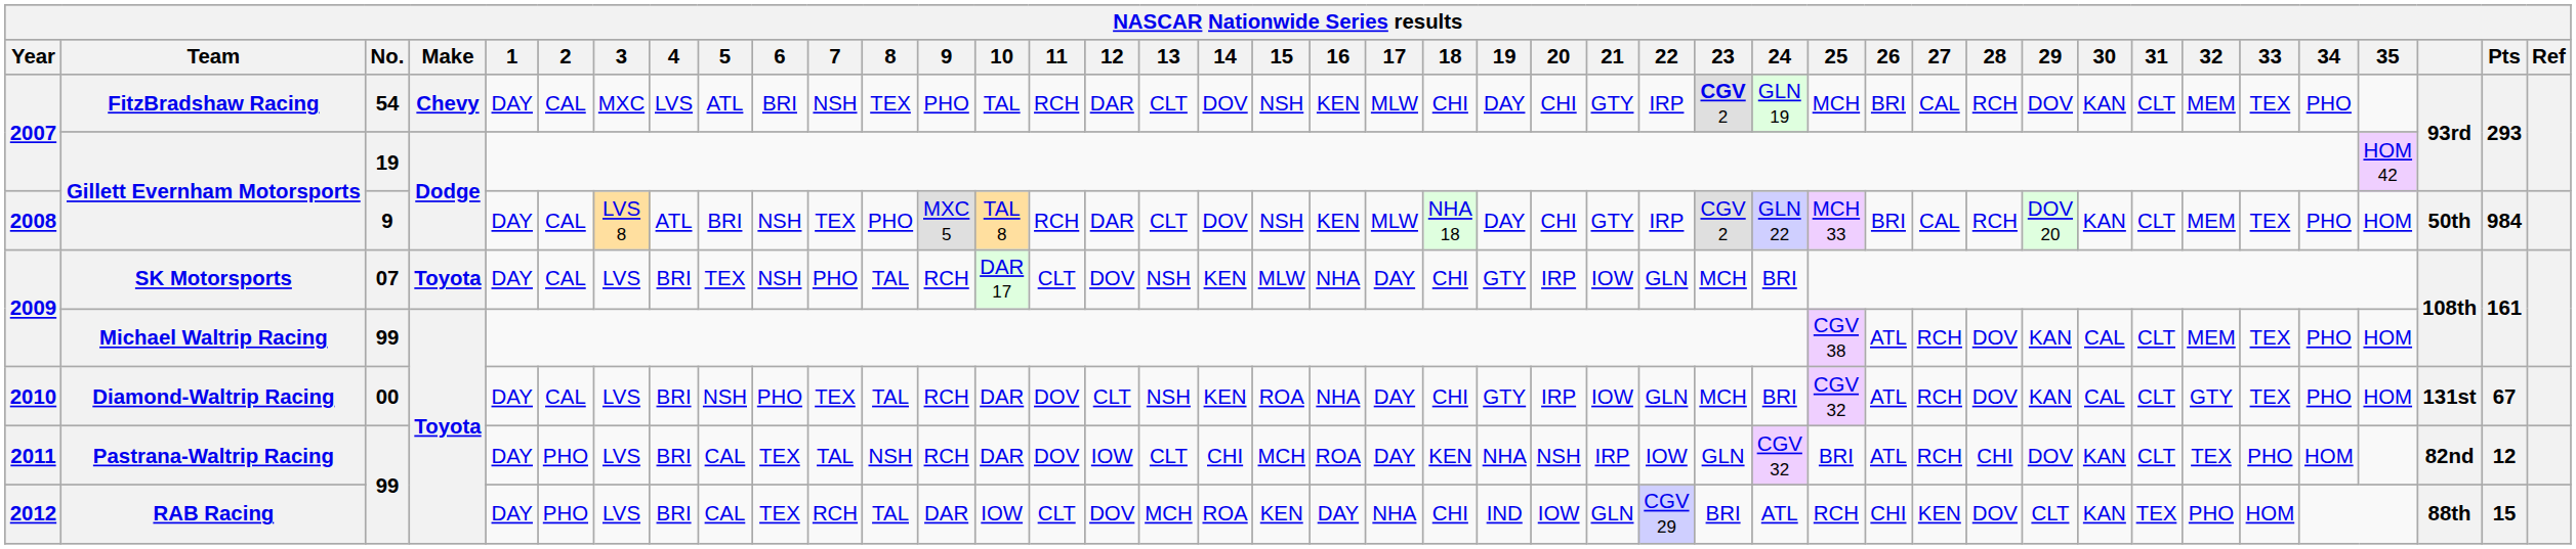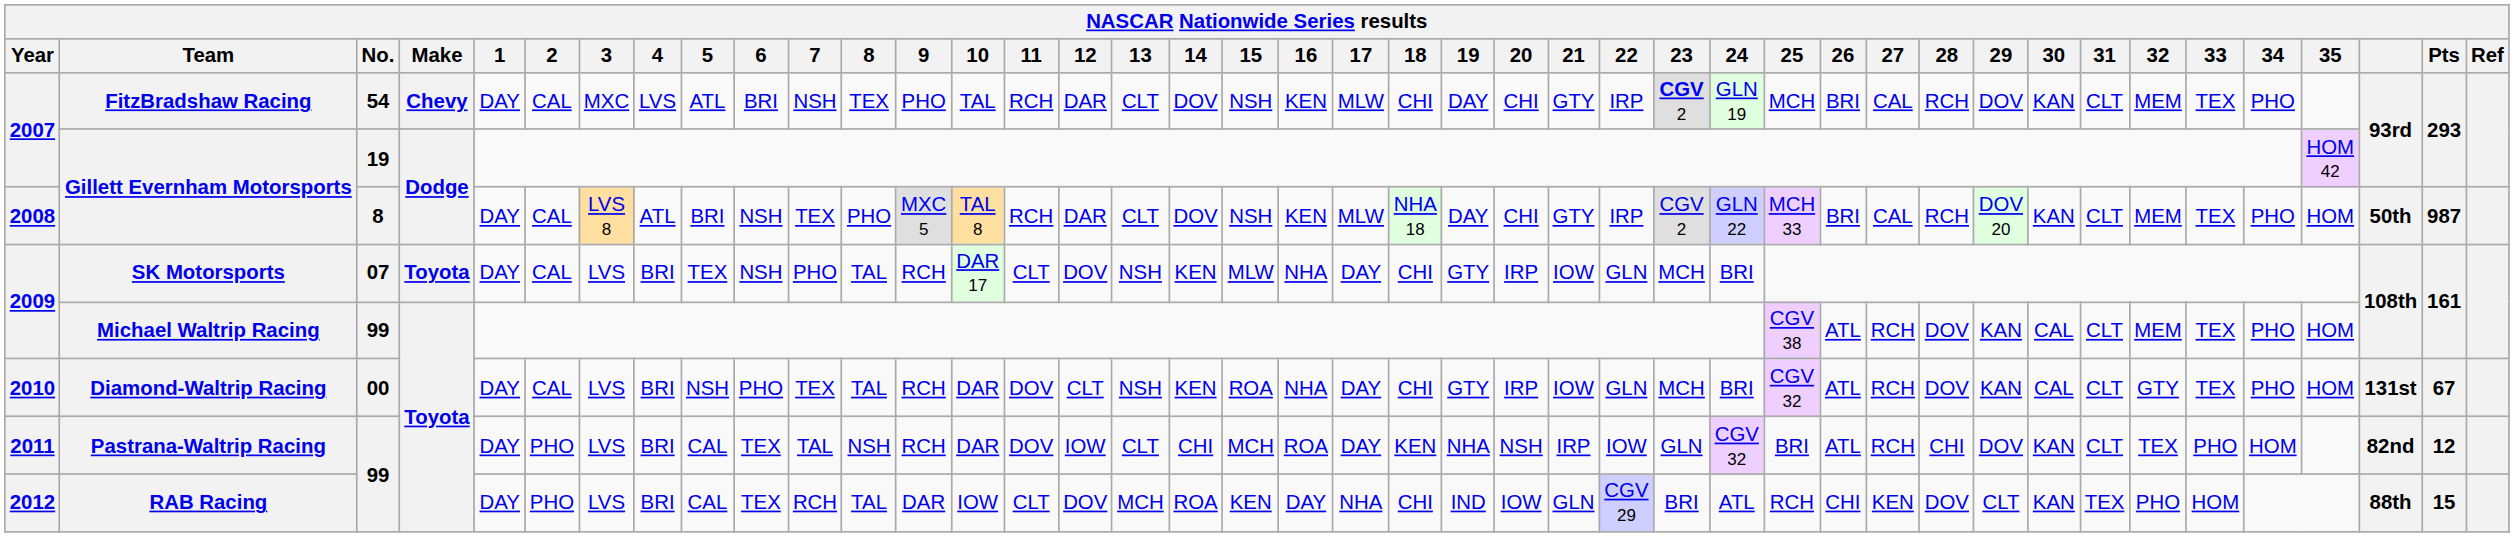 <table class="wikitable" style="text-align:center; font-size:75%">
 <tr>
 <th colspan=42><a href='#'>NASCAR</a> <a href='#'>Nationwide Series</a> results</th>
 </tr>
 <tr>
 <th>Year</th>
 <th>Team</th>
 <th>No.</th>
 <th>Make</th>
 <th>1</th>
 <th>2</th>
 <th>3</th>
 <th>4</th>
 <th>5</th>
 <th>6</th>
 <th>7</th>
 <th>8</th>
 <th>9</th>
 <th>10</th>
 <th>11</th>
 <th>12</th>
 <th>13</th>
 <th>14</th>
 <th>15</th>
 <th>16</th>
 <th>17</th>
 <th>18</th>
 <th>19</th>
 <th>20</th>
 <th>21</th>
 <th>22</th>
 <th>23</th>
 <th>24</th>
 <th>25</th>
 <th>26</th>
 <th>27</th>
 <th>28</th>
 <th>29</th>
 <th>30</th>
 <th>31</th>
 <th>32</th>
 <th>33</th>
 <th>34</th>
 <th>35</th>
 <th></th>
 <th>Pts</th>
 <th>Ref</th>
 </tr>
 <tr>
 <th rowspan=2><a href='#'>2007</a></th>
 <th><a href='#'>FitzBradshaw Racing</a></th>
 <th>54</th>
 <th><a href='#'>Chevy</a></th>
 <td><a href='#'>DAY</a></td>
 <td><a href='#'>CAL</a></td>
 <td><a href='#'>MXC</a></td>
 <td><a href='#'>LVS</a></td>
 <td><a href='#'>ATL</a></td>
 <td><a href='#'>BRI</a></td>
 <td><a href='#'>NSH</a></td>
 <td><a href='#'>TEX</a></td>
 <td><a href='#'>PHO</a></td>
 <td><a href='#'>TAL</a></td>
 <td><a href='#'>RCH</a></td>
 <td><a href='#'>DAR</a></td>
 <td><a href='#'>CLT</a></td>
 <td><a href='#'>DOV</a></td>
 <td><a href='#'>NSH</a></td>
 <td><a href='#'>KEN</a></td>
 <td><a href='#'>MLW</a></td>
 <td><a href='#'>CHI</a></td>
 <td><a href='#'>DAY</a></td>
 <td><a href='#'>CHI</a></td>
 <td><a href='#'>GTY</a></td>
 <td><a href='#'>IRP</a></td>
 <td style="background:#DFDFDF;"><strong><a href='#'>CGV</a></strong><br><small>2</small></td>
 <td style="background:#DFFFDF;"><a href='#'>GLN</a><br><small>19</small></td>
 <td><a href='#'>MCH</a></td>
 <td><a href='#'>BRI</a></td>
 <td><a href='#'>CAL</a></td>
 <td><a href='#'>RCH</a></td>
 <td><a href='#'>DOV</a></td>
 <td><a href='#'>KAN</a></td>
 <td><a href='#'>CLT</a></td>
 <td><a href='#'>MEM</a></td>
 <td><a href='#'>TEX</a></td>
 <td><a href='#'>PHO</a></td>
 <td></td>
 <th rowspan=2>93rd</th>
 <th rowspan=2>293</th>
 <th rowspan=2></th>
 </tr>
 <tr>
 <th rowspan=2><a href='#'>Gillett Evernham Motorsports</a></th>
 <th>19</th>
 <th rowspan=2><a href='#'>Dodge</a></th>
 <td colspan=34></td>
 <td style="background:#EFCFFF;"><a href='#'>HOM</a><br><small>42</small></td>
 </tr>
 <tr>
 <th><a href='#'>2008</a></th>
-<th>9</th>
+<th>8</th>
 <td><a href='#'>DAY</a></td>
 <td><a href='#'>CAL</a></td>
 <td style="background:#FFDF9F;"><a href='#'>LVS</a><br><small>8</small></td>
 <td><a href='#'>ATL</a></td>
 <td><a href='#'>BRI</a></td>
 <td><a href='#'>NSH</a></td>
 <td><a href='#'>TEX</a></td>
 <td><a href='#'>PHO</a></td>
 <td style="background:#DFDFDF;"><a href='#'>MXC</a><br><small>5</small></td>
 <td style="background:#FFDF9F;"><a href='#'>TAL</a><br><small>8</small></td>
 <td><a href='#'>RCH</a></td>
 <td><a href='#'>DAR</a></td>
 <td><a href='#'>CLT</a></td>
 <td><a href='#'>DOV</a></td>
 <td><a href='#'>NSH</a></td>
 <td><a href='#'>KEN</a></td>
 <td><a href='#'>MLW</a></td>
 <td style="background:#DFFFDF;"><a href='#'>NHA</a><br><small>18</small></td>
 <td><a href='#'>DAY</a></td>
 <td><a href='#'>CHI</a></td>
 <td><a href='#'>GTY</a></td>
 <td><a href='#'>IRP</a></td>
 <td style="background:#DFDFDF;"><a href='#'>CGV</a><br><small>2</small></td>
 <td style="background:#CFCFFF;"><a href='#'>GLN</a><br><small>22</small></td>
 <td style="background:#EFCFFF;"><a href='#'>MCH</a><br><small>33</small></td>
 <td><a href='#'>BRI</a></td>
 <td><a href='#'>CAL</a></td>
 <td><a href='#'>RCH</a></td>
 <td style="background:#DFFFDF;"><a href='#'>DOV</a><br><small>20</small></td>
 <td><a href='#'>KAN</a></td>
 <td><a href='#'>CLT</a></td>
 <td><a href='#'>MEM</a></td>
 <td><a href='#'>TEX</a></td>
 <td><a href='#'>PHO</a></td>
 <td><a href='#'>HOM</a></td>
 <th>50th</th>
-<th>984</th>
+<th>987</th>
 <th></th>
 </tr>
 <tr>
 <th rowspan=2><a href='#'>2009</a></th>
 <th><a href='#'>SK Motorsports</a></th>
 <th>07</th>
 <th><a href='#'>Toyota</a></th>
 <td><a href='#'>DAY</a></td>
 <td><a href='#'>CAL</a></td>
 <td><a href='#'>LVS</a></td>
 <td><a href='#'>BRI</a></td>
 <td><a href='#'>TEX</a></td>
 <td><a href='#'>NSH</a></td>
 <td><a href='#'>PHO</a></td>
 <td><a href='#'>TAL</a></td>
 <td><a href='#'>RCH</a></td>
 <td style="background:#DFFFDF;"><a href='#'>DAR</a><br><small>17</small></td>
 <td><a href='#'>CLT</a></td>
 <td><a href='#'>DOV</a></td>
 <td><a href='#'>NSH</a></td>
 <td><a href='#'>KEN</a></td>
 <td><a href='#'>MLW</a></td>
 <td><a href='#'>NHA</a></td>
 <td><a href='#'>DAY</a></td>
 <td><a href='#'>CHI</a></td>
 <td><a href='#'>GTY</a></td>
 <td><a href='#'>IRP</a></td>
 <td><a href='#'>IOW</a></td>
 <td><a href='#'>GLN</a></td>
 <td><a href='#'>MCH</a></td>
 <td><a href='#'>BRI</a></td>
 <td colspan=11></td>
 <th rowspan=2>108th</th>
 <th rowspan=2>161</th>
 <th rowspan=2></th>
 </tr>
 <tr>
 <th><a href='#'>Michael Waltrip Racing</a></th>
 <th>99</th>
 <th rowspan=4><a href='#'>Toyota</a></th>
 <td colspan=24></td>
 <td style="background:#EFCFFF;"><a href='#'>CGV</a><br><small>38</small></td>
 <td><a href='#'>ATL</a></td>
 <td><a href='#'>RCH</a></td>
 <td><a href='#'>DOV</a></td>
 <td><a href='#'>KAN</a></td>
 <td><a href='#'>CAL</a></td>
 <td><a href='#'>CLT</a></td>
 <td><a href='#'>MEM</a></td>
 <td><a href='#'>TEX</a></td>
 <td><a href='#'>PHO</a></td>
 <td><a href='#'>HOM</a></td>
 </tr>
 <tr>
 <th><a href='#'>2010</a></th>
 <th><a href='#'>Diamond-Waltrip Racing</a></th>
 <th>00</th>
 <td><a href='#'>DAY</a></td>
 <td><a href='#'>CAL</a></td>
 <td><a href='#'>LVS</a></td>
 <td><a href='#'>BRI</a></td>
 <td><a href='#'>NSH</a></td>
 <td><a href='#'>PHO</a></td>
 <td><a href='#'>TEX</a></td>
 <td><a href='#'>TAL</a></td>
 <td><a href='#'>RCH</a></td>
 <td><a href='#'>DAR</a></td>
 <td><a href='#'>DOV</a></td>
 <td><a href='#'>CLT</a></td>
 <td><a href='#'>NSH</a></td>
 <td><a href='#'>KEN</a></td>
 <td><a href='#'>ROA</a></td>
 <td><a href='#'>NHA</a></td>
 <td><a href='#'>DAY</a></td>
 <td><a href='#'>CHI</a></td>
 <td><a href='#'>GTY</a></td>
 <td><a href='#'>IRP</a></td>
 <td><a href='#'>IOW</a></td>
 <td><a href='#'>GLN</a></td>
 <td><a href='#'>MCH</a></td>
 <td><a href='#'>BRI</a></td>
 <td style="background:#EFCFFF;"><a href='#'>CGV</a><br><small>32</small></td>
 <td><a href='#'>ATL</a></td>
 <td><a href='#'>RCH</a></td>
 <td><a href='#'>DOV</a></td>
 <td><a href='#'>KAN</a></td>
 <td><a href='#'>CAL</a></td>
 <td><a href='#'>CLT</a></td>
 <td><a href='#'>GTY</a></td>
 <td><a href='#'>TEX</a></td>
 <td><a href='#'>PHO</a></td>
 <td><a href='#'>HOM</a></td>
 <th>131st</th>
 <th>67</th>
 <th></th>
 </tr>
 <tr>
 <th><a href='#'>2011</a></th>
 <th><a href='#'>Pastrana-Waltrip Racing</a></th>
 <th rowspan=2>99</th>
 <td><a href='#'>DAY</a></td>
 <td><a href='#'>PHO</a></td>
 <td><a href='#'>LVS</a></td>
 <td><a href='#'>BRI</a></td>
 <td><a href='#'>CAL</a></td>
 <td><a href='#'>TEX</a></td>
 <td><a href='#'>TAL</a></td>
 <td><a href='#'>NSH</a></td>
 <td><a href='#'>RCH</a></td>
 <td><a href='#'>DAR</a></td>
 <td><a href='#'>DOV</a></td>
 <td><a href='#'>IOW</a></td>
 <td><a href='#'>CLT</a></td>
 <td><a href='#'>CHI</a></td>
 <td><a href='#'>MCH</a></td>
 <td><a href='#'>ROA</a></td>
 <td><a href='#'>DAY</a></td>
 <td><a href='#'>KEN</a></td>
 <td><a href='#'>NHA</a></td>
 <td><a href='#'>NSH</a></td>
 <td><a href='#'>IRP</a></td>
 <td><a href='#'>IOW</a></td>
 <td><a href='#'>GLN</a></td>
 <td style="background:#EFCFFF;"><a href='#'>CGV</a><br><small>32</small></td>
 <td><a href='#'>BRI</a></td>
 <td><a href='#'>ATL</a></td>
 <td><a href='#'>RCH</a></td>
 <td><a href='#'>CHI</a></td>
 <td><a href='#'>DOV</a></td>
 <td><a href='#'>KAN</a></td>
 <td><a href='#'>CLT</a></td>
 <td><a href='#'>TEX</a></td>
 <td><a href='#'>PHO</a></td>
 <td><a href='#'>HOM</a></td>
 <td></td>
 <th>82nd</th>
 <th>12</th>
 <th></th>
 </tr>
 <tr>
 <th><a href='#'>2012</a></th>
 <th><a href='#'>RAB Racing</a></th>
 <td><a href='#'>DAY</a></td>
 <td><a href='#'>PHO</a></td>
 <td><a href='#'>LVS</a></td>
 <td><a href='#'>BRI</a></td>
 <td><a href='#'>CAL</a></td>
 <td><a href='#'>TEX</a></td>
 <td><a href='#'>RCH</a></td>
 <td><a href='#'>TAL</a></td>
 <td><a href='#'>DAR</a></td>
 <td><a href='#'>IOW</a></td>
 <td><a href='#'>CLT</a></td>
 <td><a href='#'>DOV</a></td>
 <td><a href='#'>MCH</a></td>
 <td><a href='#'>ROA</a></td>
 <td><a href='#'>KEN</a></td>
 <td><a href='#'>DAY</a></td>
 <td><a href='#'>NHA</a></td>
 <td><a href='#'>CHI</a></td>
 <td><a href='#'>IND</a></td>
 <td><a href='#'>IOW</a></td>
 <td><a href='#'>GLN</a></td>
 <td style="background:#CFCFFF;"><a href='#'>CGV</a><br><small>29</small></td>
 <td><a href='#'>BRI</a></td>
 <td><a href='#'>ATL</a></td>
 <td><a href='#'>RCH</a></td>
 <td><a href='#'>CHI</a></td>
 <td><a href='#'>KEN</a></td>
 <td><a href='#'>DOV</a></td>
 <td><a href='#'>CLT</a></td>
 <td><a href='#'>KAN</a></td>
 <td><a href='#'>TEX</a></td>
 <td><a href='#'>PHO</a></td>
 <td><a href='#'>HOM</a></td>
 <td colspan=2></td>
 <th>88th</th>
 <th>15</th>
 <th></th>
 </tr>
 </table>
